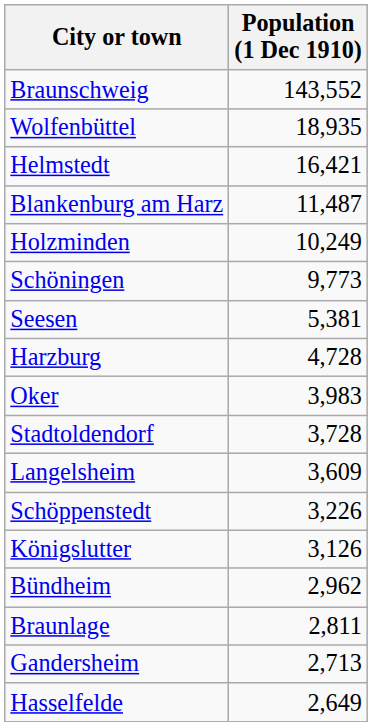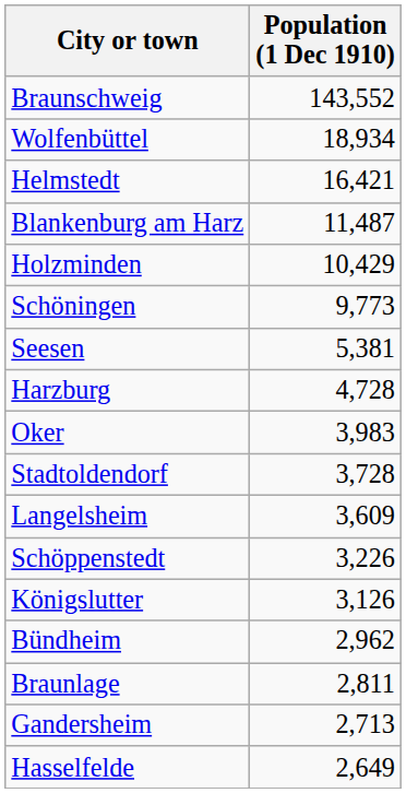 <table class="wikitable">
 <tr>
 <th>City or town</th>
 <th>Population<br>(1 Dec 1910)</th>
 </tr>
 <tr>
 <td><a href='#'>Braunschweig</a></td>
 <td align=right>143,552</td>
 </tr>
 <tr>
 <td><a href='#'>Wolfenbüttel</a></td>
-<td align=right>18,935</td>
+<td align=right>18,934</td>
 </tr>
 <tr>
 <td><a href='#'>Helmstedt</a></td>
 <td align=right>16,421</td>
 </tr>
 <tr>
 <td><a href='#'>Blankenburg am Harz</a></td>
 <td align=right>11,487</td>
 </tr>
 <tr>
 <td><a href='#'>Holzminden</a></td>
-<td align=right>10,249</td>
+<td align=right>10,429</td>
 </tr>
 <tr>
 <td><a href='#'>Schöningen</a></td>
 <td align=right>9,773</td>
 </tr>
 <tr>
 <td><a href='#'>Seesen</a></td>
 <td align=right>5,381</td>
 </tr>
 <tr>
 <td><a href='#'>Harzburg</a></td>
 <td align=right>4,728</td>
 </tr>
 <tr>
 <td><a href='#'>Oker</a></td>
 <td align=right>3,983</td>
 </tr>
 <tr>
 <td><a href='#'>Stadtoldendorf</a></td>
 <td align=right>3,728</td>
 </tr>
 <tr>
 <td><a href='#'>Langelsheim</a></td>
 <td align=right>3,609</td>
 </tr>
 <tr>
 <td><a href='#'>Schöppenstedt</a></td>
 <td align=right>3,226</td>
 </tr>
 <tr>
 <td><a href='#'>Königslutter</a></td>
 <td align=right>3,126</td>
 </tr>
 <tr>
 <td><a href='#'>Bündheim</a></td>
 <td align=right>2,962</td>
 </tr>
 <tr>
 <td><a href='#'>Braunlage</a></td>
 <td align=right>2,811</td>
 </tr>
 <tr>
 <td><a href='#'>Gandersheim</a></td>
 <td align=right>2,713</td>
 </tr>
 <tr>
 <td><a href='#'>Hasselfelde</a></td>
 <td align=right>2,649</td>
 </tr>
 <tr>
 </tr>
 </table>
